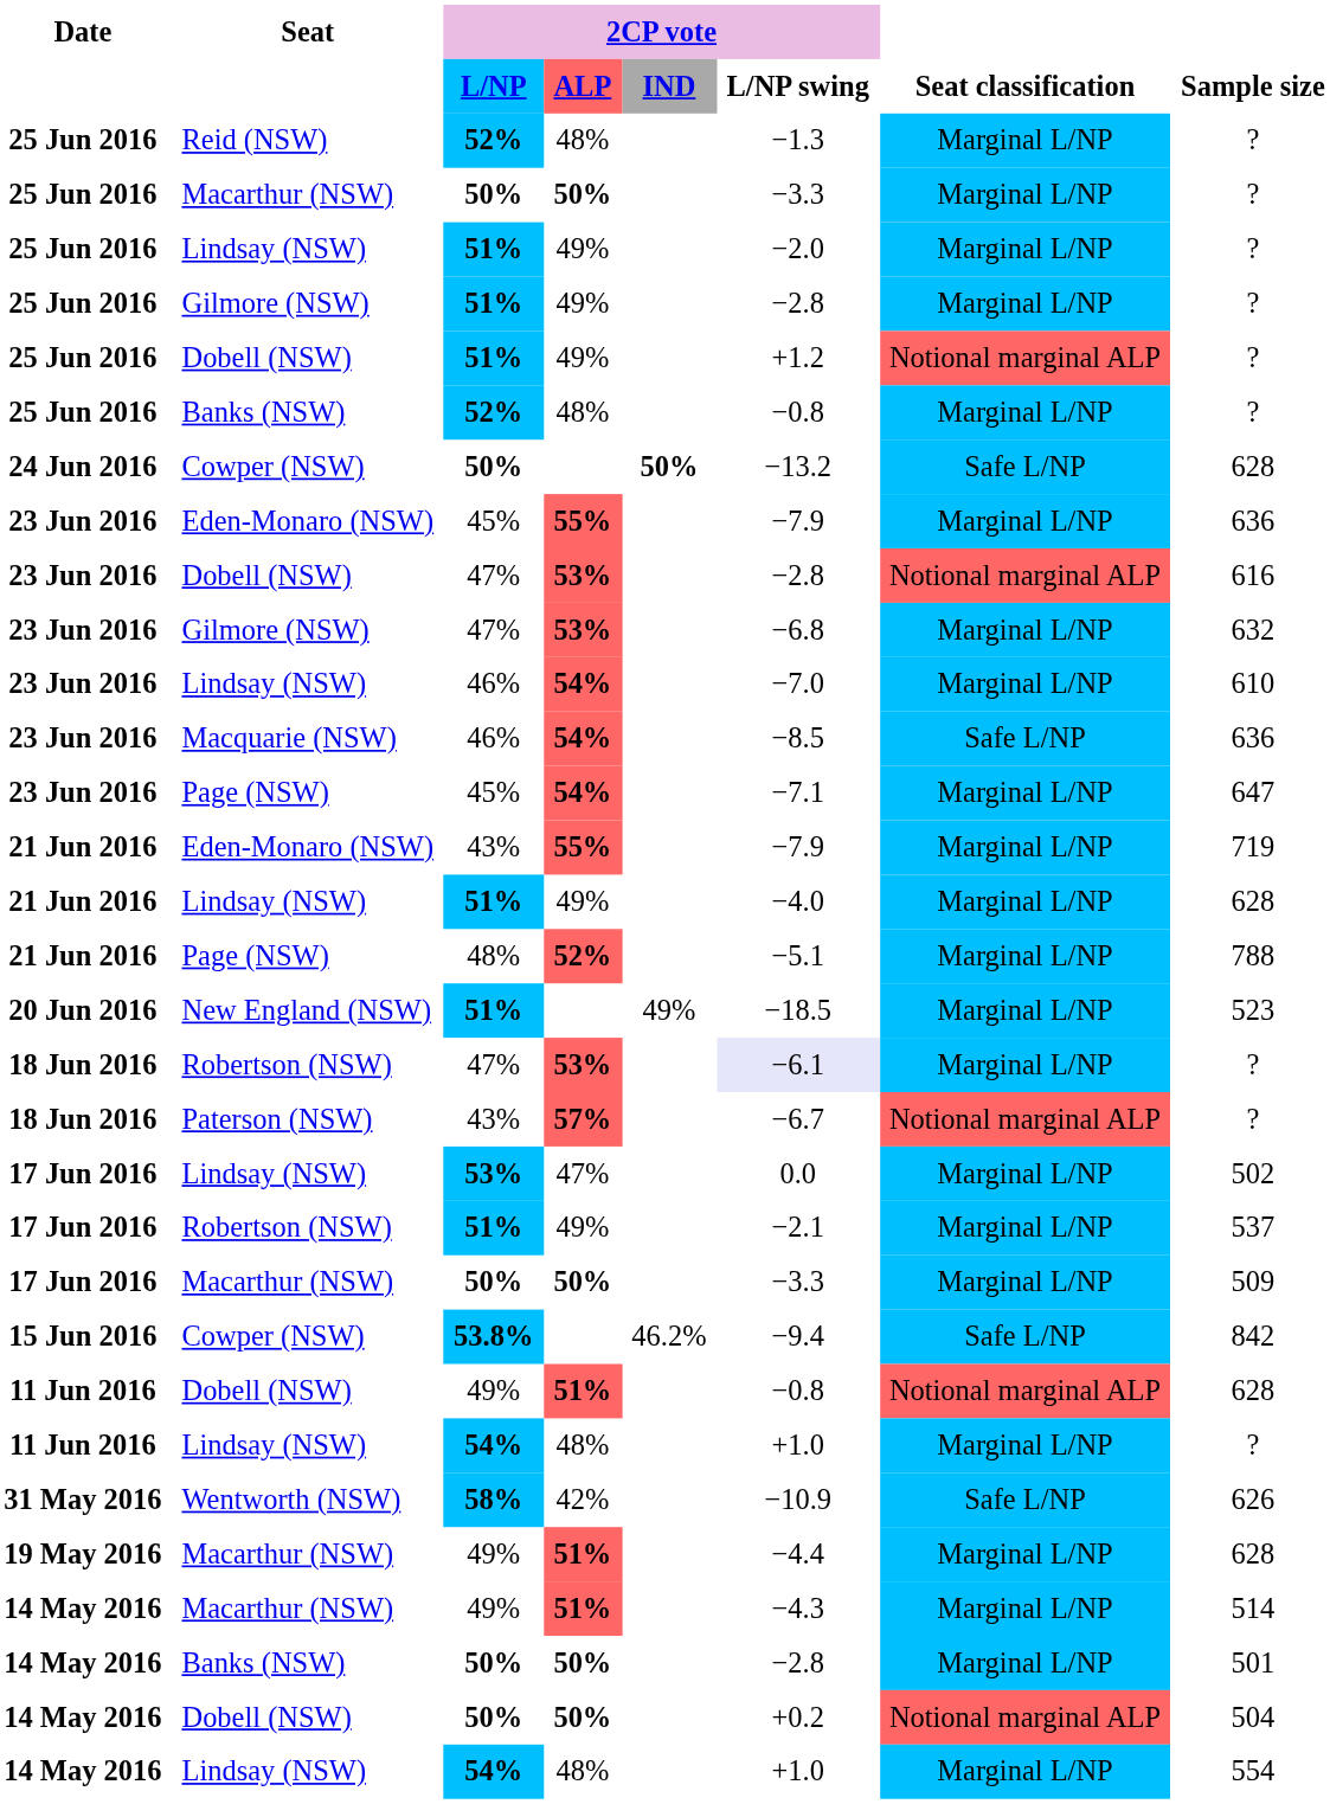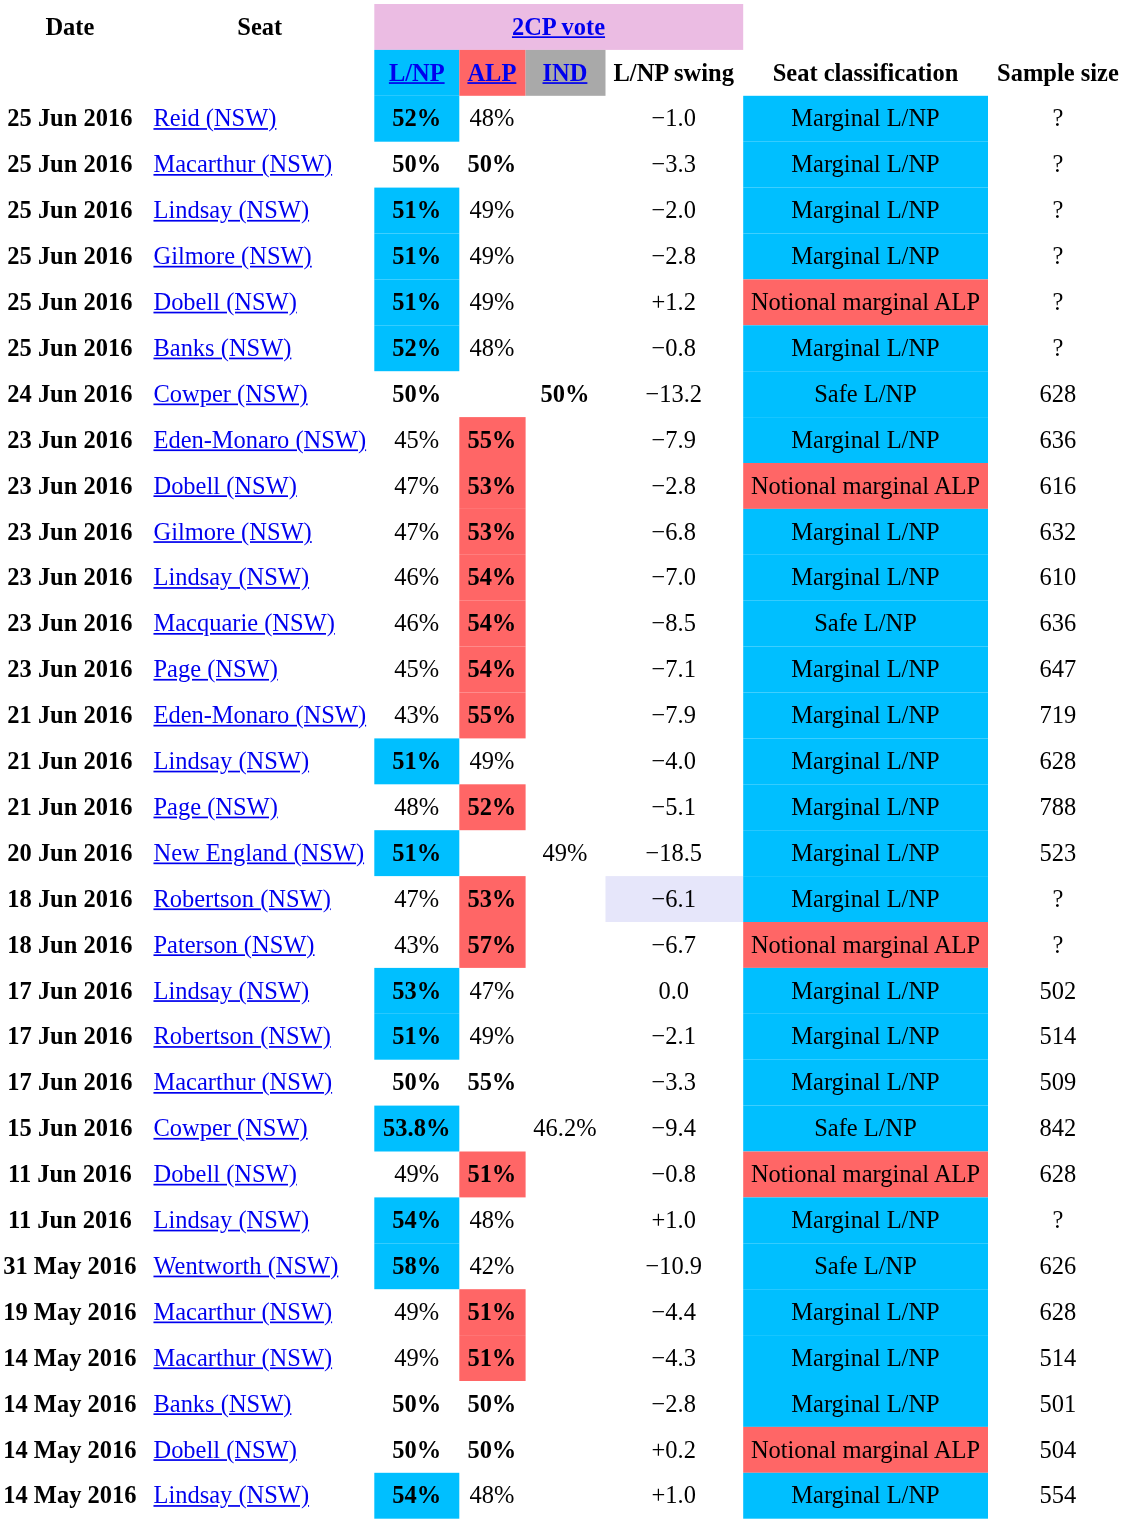 <table class="toccolours" cellpadding="5" cellspacing="0" style="text-align:center; margin:.4em; font-size:90%;">
 <tr>
 </tr>
 <tr>
 <th></th>
 <th></th>
 <th></th>
 </tr>
 <tr>
 <th>Date</th>
 <th>Seat</th>
 <th style="background:#ebbce3" colspan="4"><a href='#'>2CP vote</a></th>
 </tr>
 <tr>
 <th colspan=2></th>
 <th style="background:#00bfff"><a href='#'>L/NP</a></th>
 <th style="background:#f66"><a href='#'>ALP</a></th>
 <th style="background:darkGrey;"><a href='#'>IND</a></th>
 <th>L/NP swing</th>
 <th>Seat classification</th>
 <th>Sample size</th>
 </tr>
 <tr>
 <th>25 Jun 2016</th>
 <td style="text-align:left;"><a href='#'>Reid (NSW)</a></td>
 <td style="background:#00bfff"><strong>52%</strong></td>
 <td>48%</td>
 <td></td>
-<td>−1.3</td>
+<td>−1.0</td>
 <td style="background:#00bfff">Marginal L/NP</td>
 <td>?</td>
 </tr>
 <tr>
 <th>25 Jun 2016</th>
 <td style="text-align:left;"><a href='#'>Macarthur (NSW)</a></td>
 <td><strong>50%</strong></td>
 <td><strong>50%</strong></td>
 <td></td>
 <td>−3.3</td>
 <td style="background:#00bfff">Marginal L/NP</td>
 <td>?</td>
 </tr>
 <tr>
 <th>25 Jun 2016</th>
 <td style="text-align:left;"><a href='#'>Lindsay (NSW)</a></td>
 <td style="background:#00bfff"><strong>51%</strong></td>
 <td>49%</td>
 <td></td>
 <td>−2.0</td>
 <td style="background:#00bfff">Marginal L/NP</td>
 <td>?</td>
 </tr>
 <tr>
 <th>25 Jun 2016</th>
 <td style="text-align:left;"><a href='#'>Gilmore (NSW)</a></td>
 <td style="background:#00bfff"><strong>51%</strong></td>
 <td>49%</td>
 <td></td>
 <td>−2.8</td>
 <td style="background:#00bfff">Marginal L/NP</td>
 <td>?</td>
 </tr>
 <tr>
 <th>25 Jun 2016</th>
 <td style="text-align:left;"><a href='#'>Dobell (NSW)</a></td>
 <td style="background:#00bfff"><strong>51%</strong></td>
 <td>49%</td>
 <td></td>
 <td>+1.2</td>
 <td style="background:#f66">Notional marginal ALP</td>
 <td>?</td>
 </tr>
 <tr>
 <th>25 Jun 2016</th>
 <td style="text-align:left;"><a href='#'>Banks (NSW)</a></td>
 <td style="background:#00bfff"><strong>52%</strong></td>
 <td>48%</td>
 <td></td>
 <td>−0.8</td>
 <td style="background:#00bfff">Marginal L/NP</td>
 <td>?</td>
 </tr>
 <tr>
 <th>24 Jun 2016</th>
 <td style="text-align:left;"><a href='#'>Cowper (NSW)</a></td>
 <td><strong>50%</strong></td>
 <td></td>
 <td><strong>50%</strong></td>
 <td>−13.2</td>
 <td style="background:#00bfff">Safe L/NP</td>
 <td>628</td>
 </tr>
 <tr>
 <th>23 Jun 2016</th>
 <td style="text-align:left;"><a href='#'>Eden-Monaro (NSW)</a></td>
 <td>45%</td>
 <td style="background:#f66"><strong>55%</strong></td>
 <td></td>
 <td>−7.9</td>
 <td style="background:#00bfff">Marginal L/NP</td>
 <td>636</td>
 </tr>
 <tr>
 <th>23 Jun 2016</th>
 <td style="text-align:left;"><a href='#'>Dobell (NSW)</a></td>
 <td>47%</td>
 <td style="background:#f66"><strong>53%</strong></td>
 <td></td>
 <td>−2.8</td>
 <td style="background:#f66">Notional marginal ALP</td>
 <td>616</td>
 </tr>
 <tr>
 <th>23 Jun 2016</th>
 <td style="text-align:left;"><a href='#'>Gilmore (NSW)</a></td>
 <td>47%</td>
 <td style="background:#f66"><strong>53%</strong></td>
 <td></td>
 <td>−6.8</td>
 <td style="background:#00bfff">Marginal L/NP</td>
 <td>632</td>
 </tr>
 <tr>
 <th>23 Jun 2016</th>
 <td style="text-align:left;"><a href='#'>Lindsay (NSW)</a></td>
 <td>46%</td>
 <td style="background:#f66"><strong>54%</strong></td>
 <td></td>
 <td>−7.0</td>
 <td style="background:#00bfff">Marginal L/NP</td>
 <td>610</td>
 </tr>
 <tr>
 <th>23 Jun 2016</th>
 <td style="text-align:left;"><a href='#'>Macquarie (NSW)</a></td>
 <td>46%</td>
 <td style="background:#f66"><strong>54%</strong></td>
 <td></td>
 <td>−8.5</td>
 <td style="background:#00bfff">Safe L/NP</td>
 <td>636</td>
 </tr>
 <tr>
 <th>23 Jun 2016</th>
 <td style="text-align:left;"><a href='#'>Page (NSW)</a></td>
 <td>45%</td>
 <td style="background:#f66"><strong>54%</strong></td>
 <td></td>
 <td>−7.1</td>
 <td style="background:#00bfff">Marginal L/NP</td>
 <td>647</td>
 </tr>
 <tr>
 <th>21 Jun 2016</th>
 <td style="text-align:left;"><a href='#'>Eden-Monaro (NSW)</a></td>
 <td>43%</td>
 <td style="background:#f66"><strong>55%</strong></td>
 <td></td>
 <td>−7.9</td>
 <td style="background:#00bfff">Marginal L/NP</td>
 <td>719</td>
 </tr>
 <tr>
 <th>21 Jun 2016</th>
 <td style="text-align:left;"><a href='#'>Lindsay (NSW)</a></td>
 <td style="background:#00bfff"><strong>51%</strong></td>
 <td>49%</td>
 <td></td>
 <td>−4.0</td>
 <td style="background:#00bfff">Marginal L/NP</td>
 <td>628</td>
 </tr>
 <tr>
 <th>21 Jun 2016</th>
 <td style="text-align:left;"><a href='#'>Page (NSW)</a></td>
 <td>48%</td>
 <td style="background:#f66"><strong>52%</strong></td>
 <td></td>
 <td>−5.1</td>
 <td style="background:#00bfff">Marginal L/NP</td>
 <td>788</td>
 </tr>
 <tr>
 <th>20 Jun 2016</th>
 <td style="text-align:left;"><a href='#'>New England (NSW)</a></td>
 <td style="background:#00bfff"><strong>51%</strong></td>
 <td></td>
 <td>49%</td>
 <td>−18.5</td>
 <td style="background:#00bfff">Marginal L/NP</td>
 <td>523</td>
 </tr>
 <tr>
 <th>18 Jun 2016</th>
 <td style="text-align:left;"><a href='#'>Robertson (NSW)</a></td>
 <td>47%</td>
 <td style="background:#f66"><strong>53%</strong></td>
 <td></td>
 <td style="background: lavender;">−6.1</td>
 <td style="background:#00bfff">Marginal L/NP</td>
 <td>?</td>
 </tr>
 <tr>
 <th>18 Jun 2016</th>
 <td style="text-align:left;"><a href='#'>Paterson (NSW)</a></td>
 <td>43%</td>
 <td style="background:#f66"><strong>57%</strong></td>
 <td></td>
 <td>−6.7</td>
 <td style="background:#f66">Notional marginal ALP</td>
 <td>?</td>
 </tr>
 <tr>
 <th>17 Jun 2016</th>
 <td style="text-align:left;"><a href='#'>Lindsay (NSW)</a></td>
 <td style="background:#00bfff"><strong>53%</strong></td>
 <td>47%</td>
 <td></td>
 <td>0.0</td>
 <td style="background:#00bfff">Marginal L/NP</td>
 <td>502</td>
 </tr>
 <tr>
 <th>17 Jun 2016</th>
 <td style="text-align:left;"><a href='#'>Robertson (NSW)</a></td>
 <td style="background:#00bfff"><strong>51%</strong></td>
 <td>49%</td>
 <td></td>
 <td>−2.1</td>
 <td style="background:#00bfff">Marginal L/NP</td>
-<td>537</td>
+<td>514</td>
 </tr>
 <tr>
 <th>17 Jun 2016</th>
 <td style="text-align:left;"><a href='#'>Macarthur (NSW)</a></td>
 <td><strong>50%</strong></td>
-<td><strong>50%</strong></td>
+<td><strong>55%</strong></td>
 <td></td>
 <td>−3.3</td>
 <td style="background:#00bfff">Marginal L/NP</td>
 <td>509</td>
 </tr>
 <tr>
 <th>15 Jun 2016</th>
 <td style="text-align:left;"><a href='#'>Cowper (NSW)</a></td>
 <td style="background:#00bfff"><strong>53.8%</strong></td>
 <td></td>
 <td>46.2%</td>
 <td>−9.4</td>
 <td style="background:#00bfff">Safe L/NP</td>
 <td>842</td>
 </tr>
 <tr>
 <th>11 Jun 2016</th>
 <td style="text-align:left;"><a href='#'>Dobell (NSW)</a></td>
 <td>49%</td>
 <td style="background:#f66"><strong>51%</strong></td>
 <td></td>
 <td>−0.8</td>
 <td style="background:#f66">Notional marginal ALP</td>
 <td>628</td>
 </tr>
 <tr>
 <th>11 Jun 2016</th>
 <td style="text-align:left;"><a href='#'>Lindsay (NSW)</a></td>
 <td style="background:#00bfff"><strong>54%</strong></td>
 <td>48%</td>
 <td></td>
 <td>+1.0</td>
 <td style="background:#00bfff">Marginal L/NP</td>
 <td>?</td>
 </tr>
 <tr>
 <th>31 May 2016</th>
 <td style="text-align:left;"><a href='#'>Wentworth (NSW)</a></td>
 <td style="background:#00bfff"><strong>58%</strong></td>
 <td>42%</td>
 <td></td>
 <td>−10.9</td>
 <td style="background:#00bfff">Safe L/NP</td>
 <td>626</td>
 </tr>
 <tr>
 <th>19 May 2016</th>
 <td style="text-align:left;"><a href='#'>Macarthur (NSW)</a></td>
 <td>49%</td>
 <td style="background:#f66"><strong>51%</strong></td>
 <td></td>
 <td>−4.4</td>
 <td style="background:#00bfff">Marginal L/NP</td>
 <td>628</td>
 </tr>
 <tr>
 <th>14 May 2016</th>
 <td style="text-align:left;"><a href='#'>Macarthur (NSW)</a></td>
 <td>49%</td>
 <td style="background:#f66"><strong>51%</strong></td>
 <td></td>
 <td>−4.3</td>
 <td style="background:#00bfff">Marginal L/NP</td>
 <td>514</td>
 </tr>
 <tr>
 <th>14 May 2016</th>
 <td style="text-align:left;"><a href='#'>Banks (NSW)</a></td>
 <td><strong>50%</strong></td>
 <td><strong>50%</strong></td>
 <td></td>
 <td>−2.8</td>
 <td style="background:#00bfff">Marginal L/NP</td>
 <td>501</td>
 </tr>
 <tr>
 <th>14 May 2016</th>
 <td style="text-align:left;"><a href='#'>Dobell (NSW)</a></td>
 <td><strong>50%</strong></td>
 <td><strong>50%</strong></td>
 <td></td>
 <td>+0.2</td>
 <td style="background:#f66">Notional marginal ALP</td>
 <td>504</td>
 </tr>
 <tr>
 <th>14 May 2016</th>
 <td style="text-align:left;"><a href='#'>Lindsay (NSW)</a></td>
 <td style="background:#00bfff"><strong>54%</strong></td>
 <td>48%</td>
 <td></td>
 <td>+1.0</td>
 <td style="background:#00bfff">Marginal L/NP</td>
 <td>554</td>
 </tr>
 </table>
